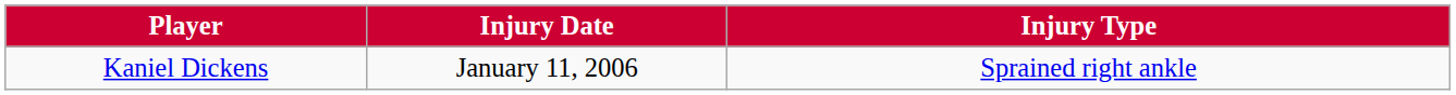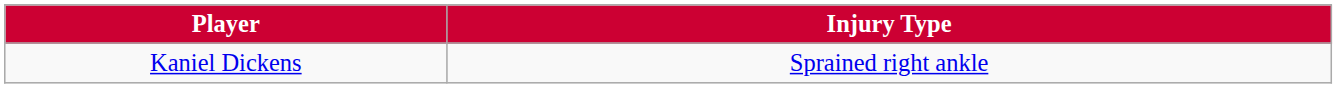 <table class="wikitable sortable sortable">
 <tr>
 <th style="background:#CC0033; color:white" width="10%">Player</th>
-<th style="background:#CC0033; color:white" width="10%">Injury Date</th>
 <th style="background:#CC0033; color:white" width="20%">Injury Type</th>
 </tr>
 <tr style="text-align: center">
 <td><a href='#'>Kaniel Dickens</a></td>
-<td>January 11, 2006</td>
 <td><a href='#'>Sprained right ankle</a></td>
 </tr>
 </table>
